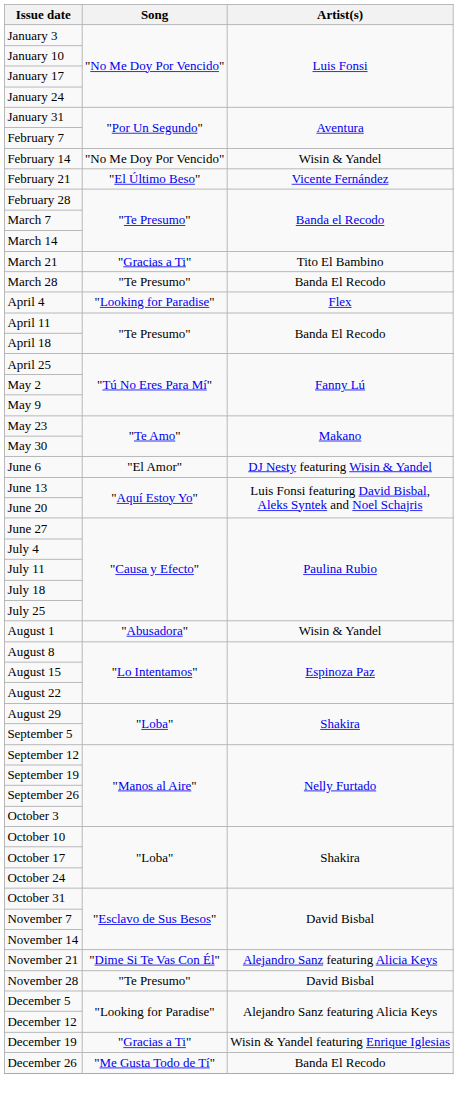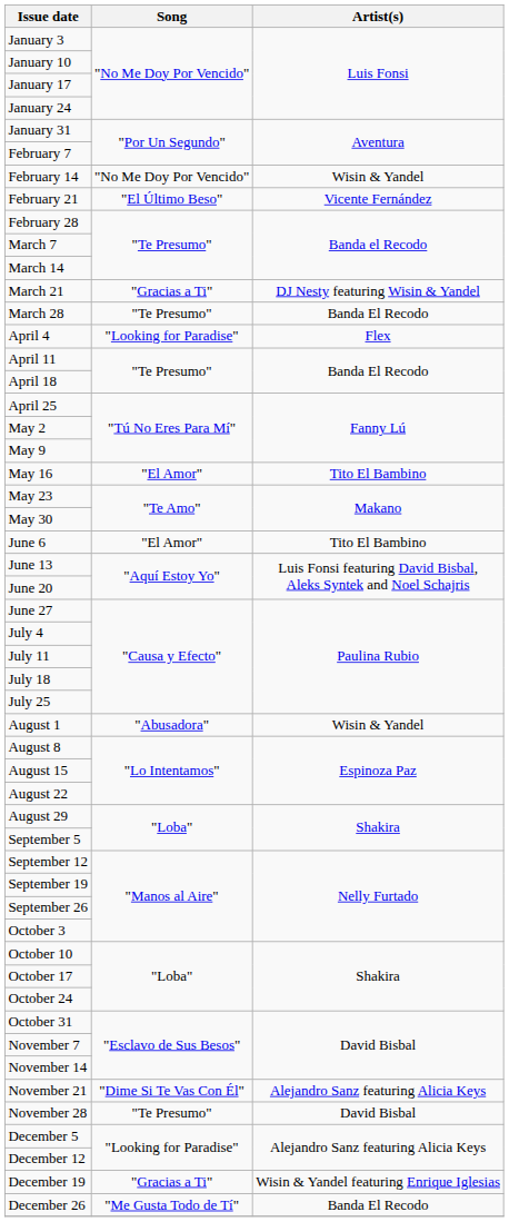 <table class="wikitable">
 <tr>
 <th style="text-align: center;">Issue date</th>
 <th style="text-align: center;">Song</th>
 <th style="text-align: center;">Artist(s)</th>
 </tr>
 <tr>
 <td>January 3</td>
 <td style="text-align: center;" rowspan="4">"<a href='#'>No Me Doy Por Vencido</a>"</td>
 <td style="text-align: center;" rowspan="4"><a href='#'>Luis Fonsi</a></td>
 </tr>
 <tr>
 <td>January 10</td>
 </tr>
 <tr>
 <td>January 17</td>
 </tr>
 <tr>
 <td>January 24</td>
 </tr>
 <tr>
 <td>January 31</td>
 <td style="text-align: center;" rowspan="2">"<a href='#'>Por Un Segundo</a>"</td>
 <td style="text-align: center;" rowspan="2"><a href='#'>Aventura</a></td>
 </tr>
 <tr>
 <td>February 7</td>
 </tr>
 <tr>
 <td>February 14</td>
 <td style="text-align: center;" rowspan="1">"No Me Doy Por Vencido"</td>
 <td style="text-align: center;" rowspan="1">Wisin & Yandel</td>
 </tr>
 <tr>
 <td>February 21</td>
 <td style="text-align: center;" rowspan="1">"<a href='#'>El Último Beso</a>"</td>
 <td style="text-align: center;" rowspan="1"><a href='#'>Vicente Fernández</a></td>
 </tr>
 <tr>
 <td>February 28</td>
 <td style="text-align: center;" rowspan="3">"<a href='#'>Te Presumo</a>"</td>
 <td style="text-align: center;" rowspan="3"><a href='#'>Banda el Recodo</a></td>
 </tr>
 <tr>
 <td>March 7</td>
 </tr>
 <tr>
 <td>March 14</td>
 </tr>
 <tr>
 <td>March 21</td>
 <td style="text-align: center;" rowspan="1">"<a href='#'>Gracias a Ti</a>"</td>
-<td style="text-align: center;" rowspan="1">Tito El Bambino</td>
+<td style="text-align: center;" rowspan="1"><a href='#'>DJ Nesty</a> featuring <a href='#'>Wisin & Yandel</a></td>
 </tr>
 <tr>
 <td>March 28</td>
 <td style="text-align: center;" rowspan="1">"Te Presumo"</td>
 <td style="text-align: center;" rowspan="1">Banda El Recodo</td>
 </tr>
 <tr>
 <td>April 4</td>
 <td style="text-align: center;" rowspan="1">"<a href='#'>Looking for Paradise</a>"</td>
 <td style="text-align: center;" rowspan="1"><a href='#'>Flex</a></td>
 </tr>
 <tr>
 <td>April 11</td>
 <td style="text-align: center;" rowspan="2">"Te Presumo"</td>
 <td style="text-align: center;" rowspan="2">Banda El Recodo</td>
 </tr>
 <tr>
 <td>April 18</td>
 </tr>
 <tr>
 <td>April 25</td>
 <td style="text-align: center;" rowspan="3">"<a href='#'>Tú No Eres Para Mí</a>"</td>
 <td style="text-align: center;" rowspan="3"><a href='#'>Fanny Lú</a></td>
 </tr>
 <tr>
 <td>May 2</td>
 </tr>
 <tr>
 <td>May 9</td>
 </tr>
 <tr>
+<td>May 16</td>
+<td style="text-align: center;" rowspan="1">"<a href='#'>El Amor</a>"</td>
+<td style="text-align: center;" rowspan="1"><a href='#'>Tito El Bambino</a></td>
+</tr>
+<tr>
 <td>May 23</td>
 <td style="text-align: center;" rowspan="2">"<a href='#'>Te Amo</a>"</td>
 <td style="text-align: center;" rowspan="2"><a href='#'>Makano</a></td>
 </tr>
 <tr>
 <td>May 30</td>
 </tr>
 <tr>
 <td>June 6</td>
 <td style="text-align: center;" rowspan="1">"El Amor"</td>
-<td style="text-align: center;" rowspan="1"><a href='#'>DJ Nesty</a> featuring <a href='#'>Wisin & Yandel</a></td>
+<td style="text-align: center;" rowspan="1">Tito El Bambino</td>
 </tr>
 <tr>
 <td>June 13</td>
 <td style="text-align: center;" rowspan="2">"<a href='#'>Aquí Estoy Yo</a>"</td>
 <td style="text-align: center;" rowspan="2">Luis Fonsi featuring <a href='#'>David Bisbal</a>, <br><a href='#'>Aleks Syntek</a> and <a href='#'>Noel Schajris</a></td>
 </tr>
 <tr>
 <td>June 20</td>
 </tr>
 <tr>
 <td>June 27</td>
 <td style="text-align: center;" rowspan="5">"<a href='#'>Causa y Efecto</a>"</td>
 <td style="text-align: center;" rowspan="5"><a href='#'>Paulina Rubio</a></td>
 </tr>
 <tr>
 <td>July 4</td>
 </tr>
 <tr>
 <td>July 11</td>
 </tr>
 <tr>
 <td>July 18</td>
 </tr>
 <tr>
 <td>July 25</td>
 </tr>
 <tr>
 <td>August 1</td>
 <td style="text-align: center;" rowspan="1">"<a href='#'>Abusadora</a>"</td>
 <td style="text-align: center;" rowspan="1">Wisin & Yandel</td>
 </tr>
 <tr>
 <td>August 8</td>
 <td style="text-align: center;" rowspan="3">"<a href='#'>Lo Intentamos</a>"</td>
 <td style="text-align: center;" rowspan="3"><a href='#'>Espinoza Paz</a></td>
 </tr>
 <tr>
 <td>August 15</td>
 </tr>
 <tr>
 <td>August 22</td>
 </tr>
 <tr>
 <td>August 29</td>
 <td style="text-align: center;" rowspan="2">"<a href='#'>Loba</a>"</td>
 <td style="text-align: center;" rowspan="2"><a href='#'>Shakira</a></td>
 </tr>
 <tr>
 <td>September 5</td>
 </tr>
 <tr>
 <td>September 12</td>
 <td style="text-align: center;" rowspan="4">"<a href='#'>Manos al Aire</a>"</td>
 <td style="text-align: center;" rowspan="4"><a href='#'>Nelly Furtado</a></td>
 </tr>
 <tr>
 <td>September 19</td>
 </tr>
 <tr>
 <td>September 26</td>
 </tr>
 <tr>
 <td>October 3</td>
 </tr>
 <tr>
 <td>October 10</td>
 <td style="text-align: center;" rowspan="3">"Loba"</td>
 <td style="text-align: center;" rowspan="3">Shakira</td>
 </tr>
 <tr>
 <td>October 17</td>
 </tr>
 <tr>
 <td>October 24</td>
 </tr>
 <tr>
 <td>October 31</td>
 <td style="text-align: center;" rowspan="3">"<a href='#'>Esclavo de Sus Besos</a>"</td>
 <td style="text-align: center;" rowspan="3">David Bisbal</td>
 </tr>
 <tr>
 <td>November 7</td>
 </tr>
 <tr>
 <td>November 14</td>
 </tr>
 <tr>
 <td>November 21</td>
 <td style="text-align: center;" rowspan="1">"<a href='#'>Dime Si Te Vas Con Él</a>"</td>
 <td style="text-align: center;" rowspan="1"><a href='#'>Alejandro Sanz</a> featuring <a href='#'>Alicia Keys</a></td>
 </tr>
 <tr>
 <td>November 28</td>
 <td style="text-align: center;" rowspan="1">"Te Presumo"</td>
 <td style="text-align: center;" rowspan="1">David Bisbal</td>
 </tr>
 <tr>
 <td>December 5</td>
 <td style="text-align: center;" rowspan="2">"Looking for Paradise"</td>
 <td style="text-align: center;" rowspan="2">Alejandro Sanz featuring Alicia Keys</td>
 </tr>
 <tr>
 <td>December 12</td>
 </tr>
 <tr>
 <td>December 19</td>
 <td style="text-align: center;" rowspan="1">"<a href='#'>Gracias a Ti</a>"</td>
 <td style="text-align: center;" rowspan="1">Wisin & Yandel featuring <a href='#'>Enrique Iglesias</a></td>
 </tr>
 <tr>
 <td>December 26</td>
 <td style="text-align: center;" rowspan="1">"<a href='#'>Me Gusta Todo de Tí</a>"</td>
 <td style="text-align: center;" rowspan="1">Banda El Recodo</td>
 </tr>
 <tr>
 </tr>
 </table>
